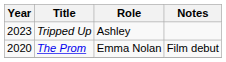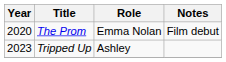 <table class="wikitable sortable">
 <tr>
 <th>Year</th>
 <th>Title</th>
 <th>Role</th>
 <th>Notes</th>
 </tr>
 <tr>
+<td>2020</td>
+<td><em><a href='#'>The Prom</a></em></td>
+<td>Emma Nolan</td>
+<td>Film debut</td>
+</tr>
+<tr>
 <td>2023</td>
 <td><em>Tripped Up</em></td>
 <td>Ashley</td>
 <td></td>
 </tr>
 <tr>
-<td>2020</td>
-<td><em><a href='#'>The Prom</a></em></td>
-<td>Emma Nolan</td>
-<td>Film debut</td>
-</tr>
-<tr>
 </tr>
 </table>
